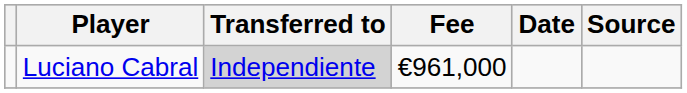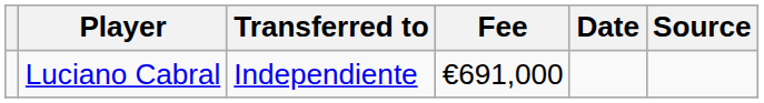 <table class="wikitable plainrowheaders sortable">
 <tr>
 <th></th>
 <th scope="col">Player</th>
 <th>Transferred to</th>
 <th style="width: 65px;">Fee</th>
 <th scope="col">Date</th>
 <th scope="col">Source</th>
 </tr>
 <tr>
 <td align="center"></td>
 <td> <a href='#'>Luciano Cabral</a></td>
-<td style="background: lightgrey;"> <a href='#'>Independiente</a></td>
-<td>€961,000</td>
+<td> <a href='#'>Independiente</a></td>
+<td>€691,000</td>
 <td></td>
 <td></td>
 </tr>
 </table>
